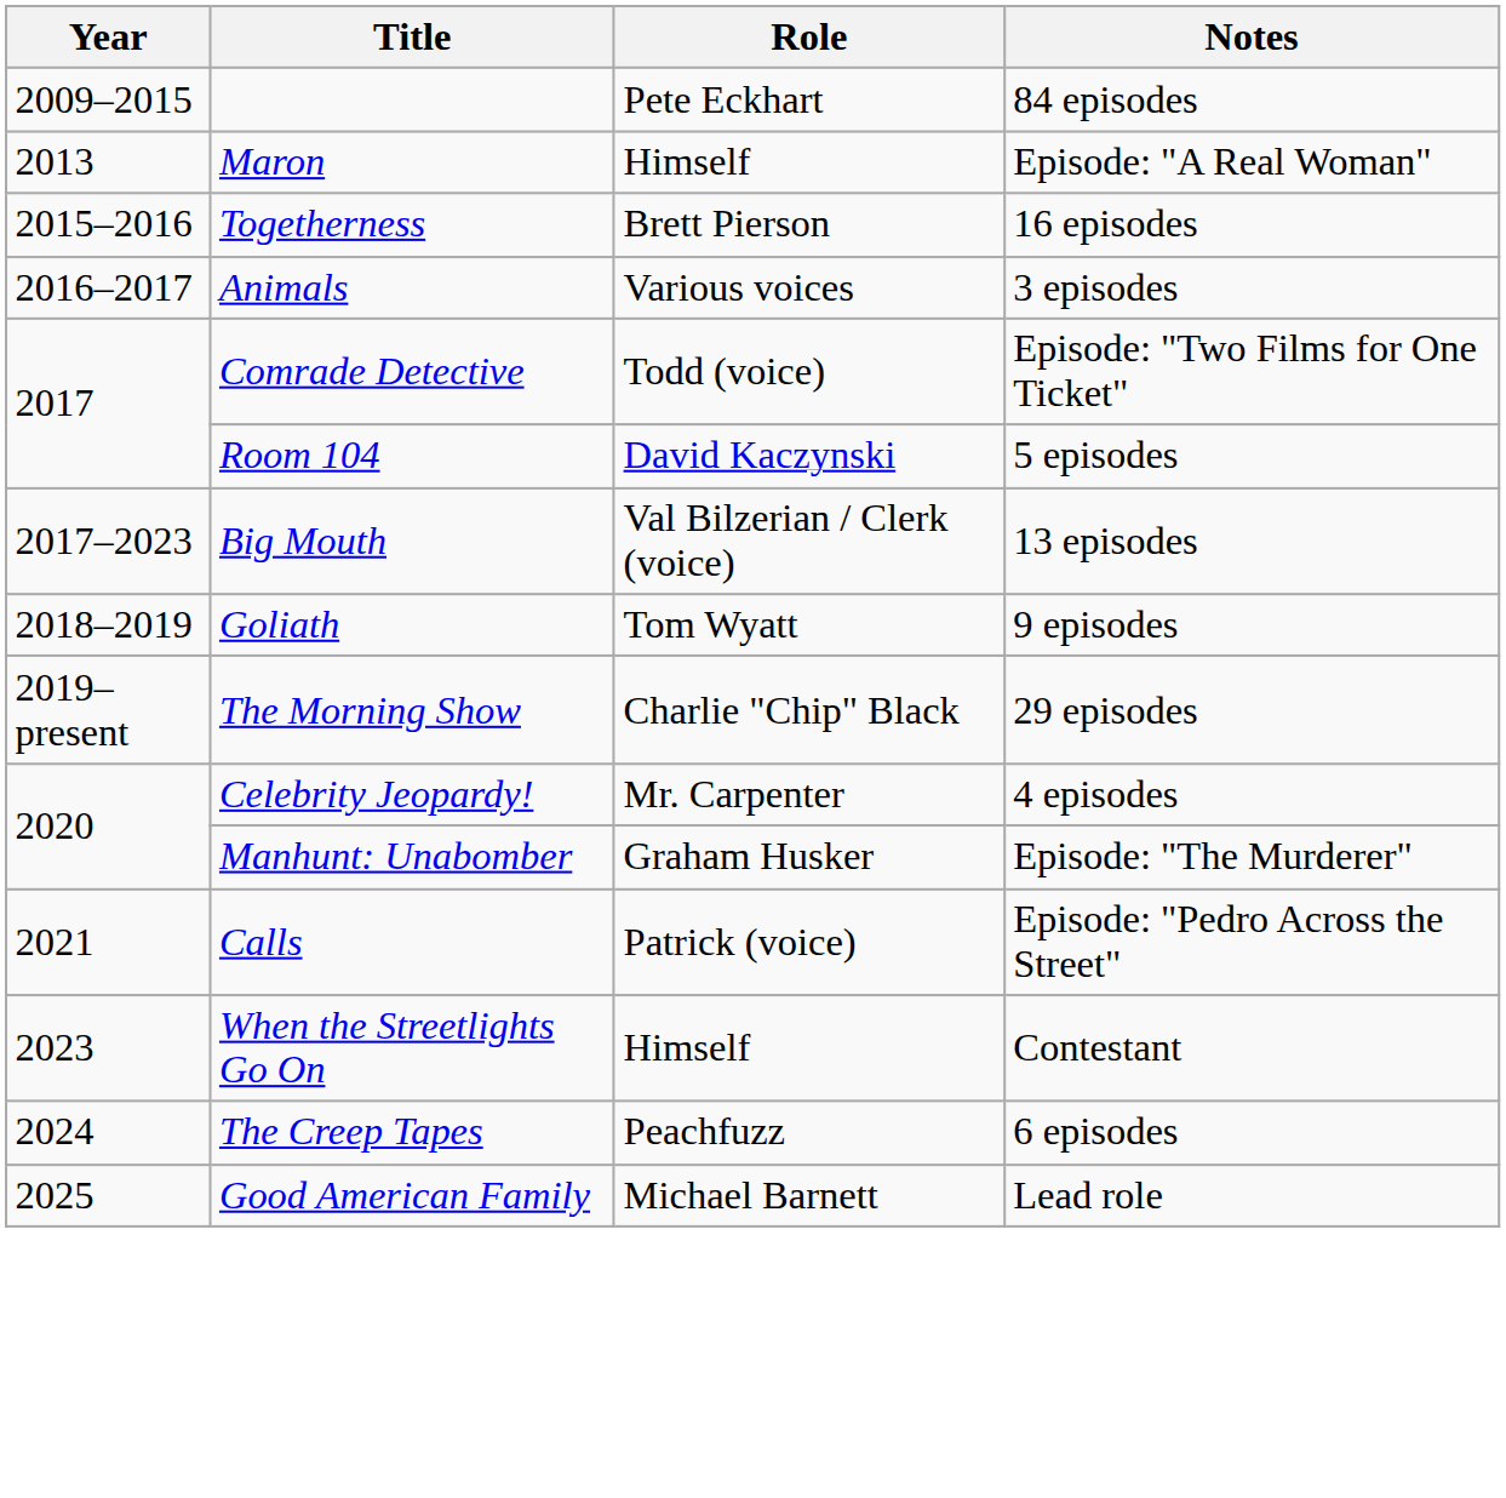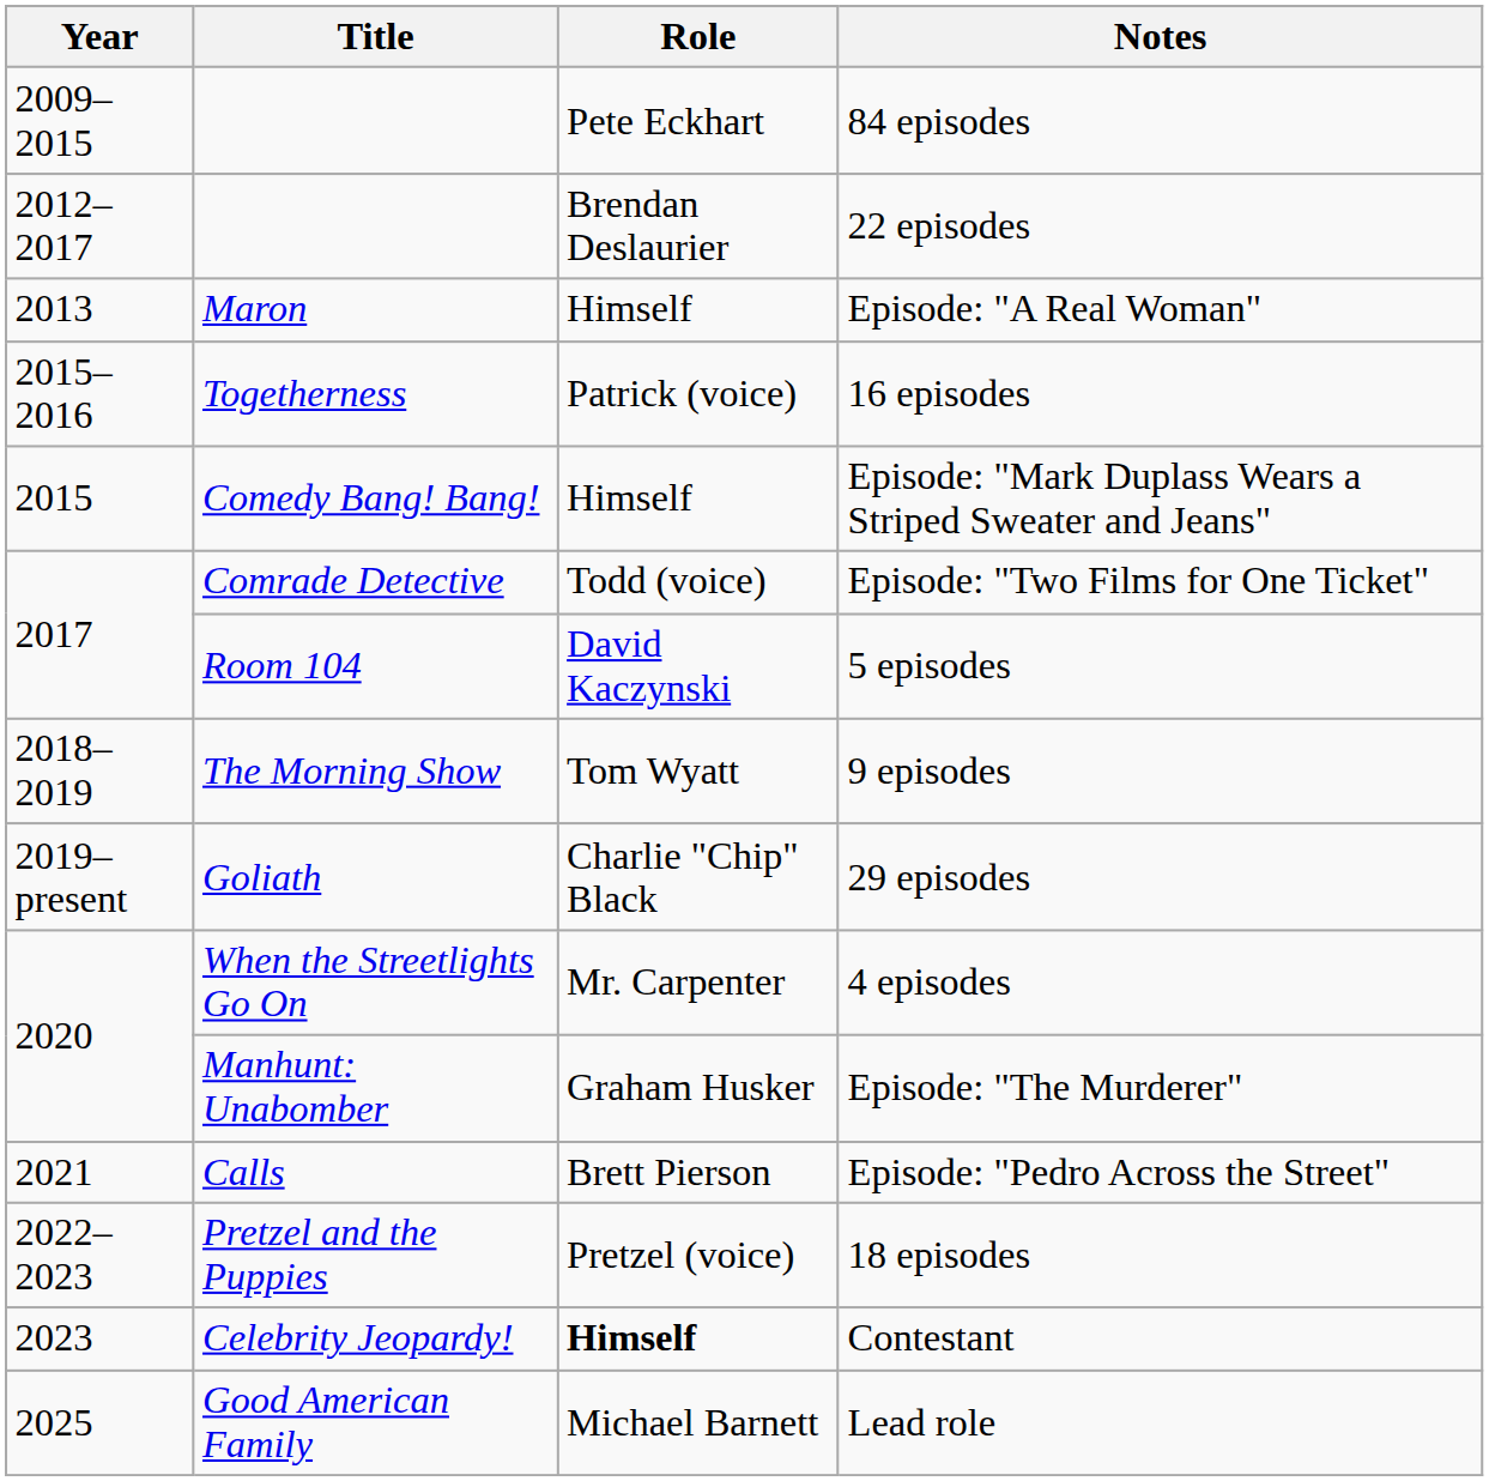 <table class="wikitable">
 <tr>
 <th>Year</th>
 <th>Title</th>
 <th>Role</th>
 <th>Notes</th>
 </tr>
 <tr>
 <td>2009–2015</td>
 <td><em></em></td>
 <td>Pete Eckhart</td>
 <td>84 episodes</td>
 </tr>
 <tr>
+<td>2012–2017</td>
+<td><em></em></td>
+<td>Brendan Deslaurier</td>
+<td>22 episodes</td>
+</tr>
+<tr>
 <td>2013</td>
 <td><em><a href='#'>Maron</a></em></td>
 <td>Himself</td>
 <td>Episode: "A Real Woman"</td>
 </tr>
 <tr>
 <td>2015–2016</td>
 <td><em><a href='#'>Togetherness</a></em></td>
-<td>Brett Pierson</td>
+<td>Patrick (voice)</td>
 <td>16 episodes</td>
 </tr>
 <tr>
-<td>2016–2017</td>
-<td><em><a href='#'>Animals</a></em></td>
-<td>Various voices</td>
-<td>3 episodes</td>
+<td>2015</td>
+<td><em><a href='#'>Comedy Bang! Bang!</a></em></td>
+<td>Himself</td>
+<td>Episode: "Mark Duplass Wears a Striped Sweater and Jeans"</td>
 </tr>
 <tr>
 <td rowspan=2>2017</td>
 <td><em><a href='#'>Comrade Detective</a></em></td>
 <td>Todd (voice)</td>
 <td>Episode: "Two Films for One Ticket"</td>
 </tr>
 <tr>
 <td><em><a href='#'>Room 104</a></em></td>
 <td><a href='#'>David Kaczynski</a></td>
 <td>5 episodes</td>
 </tr>
 <tr>
-<td>2017–2023</td>
-<td><em><a href='#'>Big Mouth</a></em></td>
-<td>Val Bilzerian / Clerk (voice)</td>
-<td>13 episodes</td>
-</tr>
-<tr>
 <td>2018–2019</td>
-<td><em><a href='#'>Goliath</a></em></td>
+<td><em><a href='#'>The Morning Show</a></em></td>
 <td>Tom Wyatt</td>
 <td>9 episodes</td>
 </tr>
 <tr>
 <td>2019–present</td>
-<td><em><a href='#'>The Morning Show</a></em></td>
+<td><em><a href='#'>Goliath</a></em></td>
 <td>Charlie "Chip" Black</td>
 <td>29 episodes</td>
 </tr>
 <tr>
 <td rowspan=2>2020</td>
-<td><em><a href='#'>Celebrity Jeopardy!</a></em></td>
+<td><em><a href='#'>When the Streetlights Go On</a></em></td>
 <td>Mr. Carpenter</td>
 <td>4 episodes</td>
 </tr>
 <tr>
 <td><em><a href='#'>Manhunt: Unabomber</a></em></td>
 <td>Graham Husker</td>
 <td>Episode: "The Murderer"</td>
 </tr>
 <tr>
 <td>2021</td>
 <td><em><a href='#'>Calls</a></em></td>
-<td>Patrick (voice)</td>
+<td>Brett Pierson</td>
 <td>Episode: "Pedro Across the Street"</td>
 </tr>
 <tr>
-<td>2023</td>
-<td><em><a href='#'>When the Streetlights Go On</a></em></td>
-<td>Himself</td>
-<td>Contestant</td>
+<td>2022–2023</td>
+<td><em><a href='#'>Pretzel and the Puppies</a></em></td>
+<td>Pretzel (voice)</td>
+<td>18 episodes</td>
 </tr>
 <tr>
-<td>2024</td>
-<td><em><a href='#'>The Creep Tapes</a></em></td>
-<td>Peachfuzz</td>
-<td>6 episodes</td>
+<td>2023</td>
+<td><em><a href='#'>Celebrity Jeopardy!</a></em></td>
+<td><strong>Himself</strong></td>
+<td>Contestant</td>
 </tr>
 <tr>
 <td>2025</td>
 <td><em><a href='#'>Good American Family</a></em></td>
 <td>Michael Barnett</td>
 <td>Lead role</td>
 </tr>
 </table>
